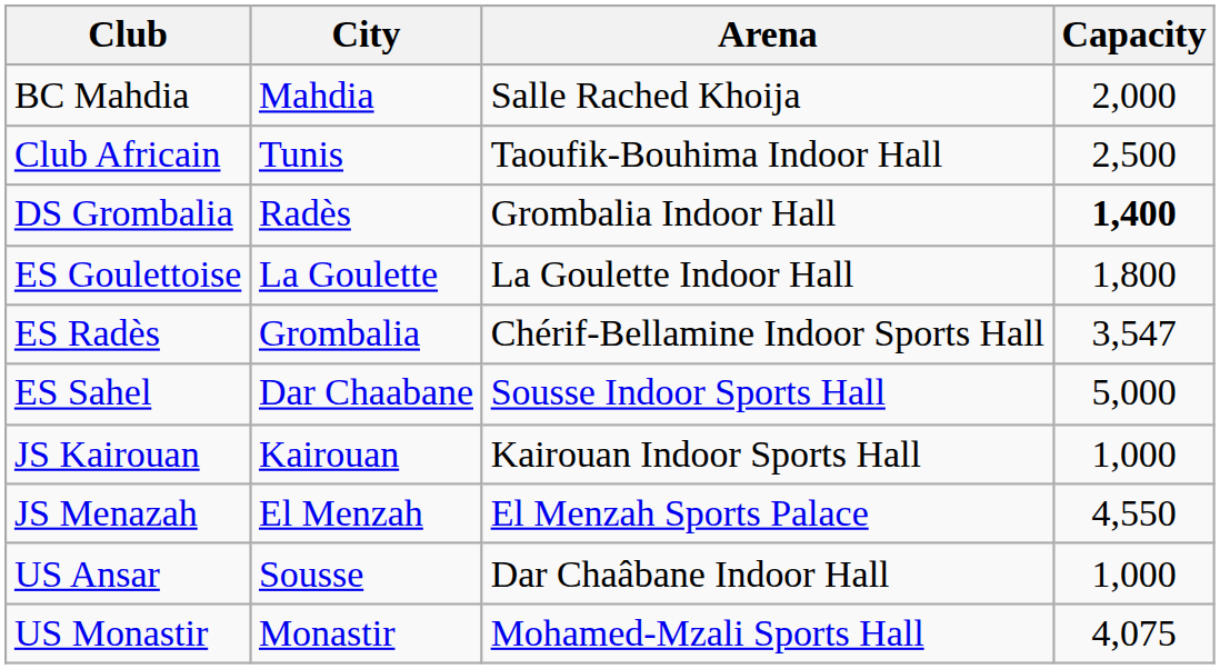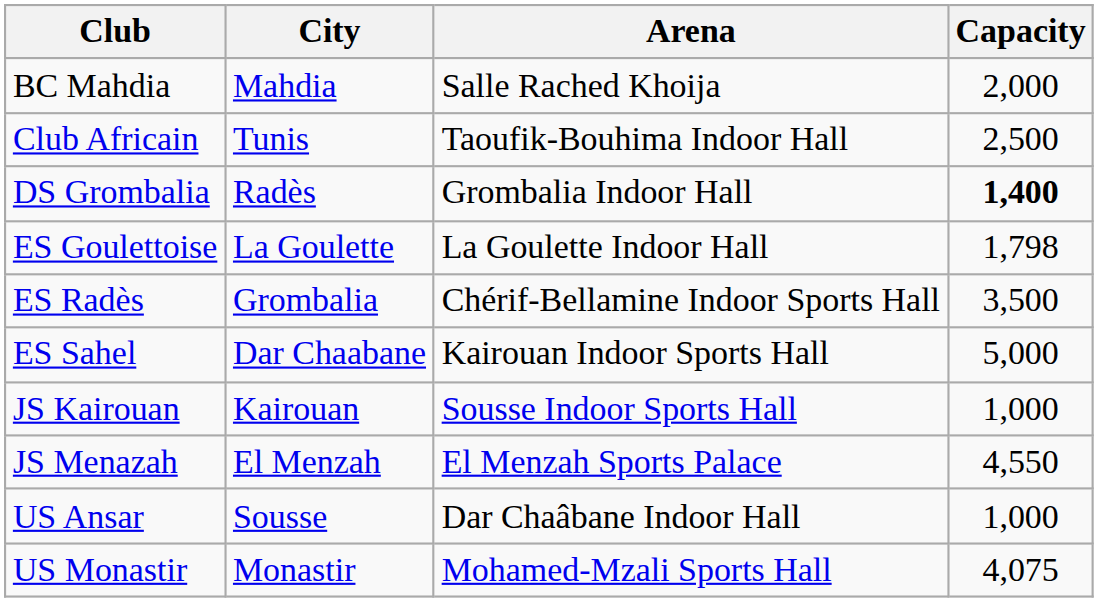 <table class="wikitable sortable">
 <tr>
 <th>Club</th>
 <th>City</th>
 <th>Arena</th>
 <th>Capacity</th>
 </tr>
 <tr>
 <td>BC Mahdia</td>
 <td><a href='#'>Mahdia</a></td>
 <td>Salle Rached Khoija</td>
 <td align="center">2,000</td>
 </tr>
 <tr>
 <td><a href='#'>Club Africain</a></td>
 <td><a href='#'>Tunis</a></td>
 <td>Taoufik-Bouhima Indoor Hall</td>
 <td align="center">2,500</td>
 </tr>
 <tr>
 <td><a href='#'>DS Grombalia</a></td>
 <td><a href='#'>Radès</a></td>
 <td>Grombalia Indoor Hall</td>
 <td align="center"><strong>1,400</strong></td>
 </tr>
 <tr>
 <td><a href='#'>ES Goulettoise</a></td>
 <td><a href='#'>La Goulette</a></td>
 <td>La Goulette Indoor Hall</td>
-<td align="center">1,800</td>
+<td align="center">1,798</td>
 </tr>
 <tr>
 <td><a href='#'>ES Radès</a></td>
 <td><a href='#'>Grombalia</a></td>
 <td>Chérif-Bellamine Indoor Sports Hall</td>
-<td align="center">3,547</td>
+<td align="center">3,500</td>
 </tr>
 <tr>
 <td><a href='#'>ES Sahel</a></td>
 <td><a href='#'>Dar Chaabane</a></td>
-<td><a href='#'>Sousse Indoor Sports Hall</a></td>
+<td>Kairouan Indoor Sports Hall</td>
 <td align="center">5,000</td>
 </tr>
 <tr>
 <td><a href='#'>JS Kairouan</a></td>
 <td><a href='#'>Kairouan</a></td>
-<td>Kairouan Indoor Sports Hall</td>
+<td><a href='#'>Sousse Indoor Sports Hall</a></td>
 <td align="center">1,000</td>
 </tr>
 <tr>
 <td><a href='#'>JS Menazah</a></td>
 <td><a href='#'>El Menzah</a></td>
 <td><a href='#'>El Menzah Sports Palace</a></td>
 <td align="center">4,550</td>
 </tr>
 <tr>
 <td><a href='#'>US Ansar</a></td>
 <td><a href='#'>Sousse</a></td>
 <td>Dar Chaâbane Indoor Hall</td>
 <td align="center">1,000</td>
 </tr>
 <tr>
 <td><a href='#'>US Monastir</a></td>
 <td><a href='#'>Monastir</a></td>
 <td><a href='#'>Mohamed-Mzali Sports Hall</a></td>
 <td align="center">4,075</td>
 </tr>
 </table>
